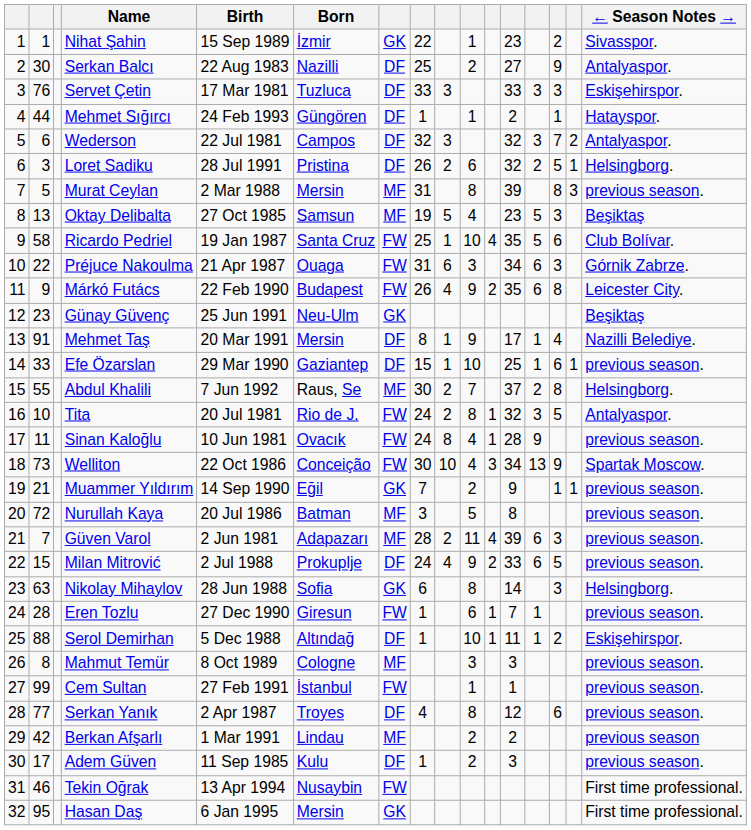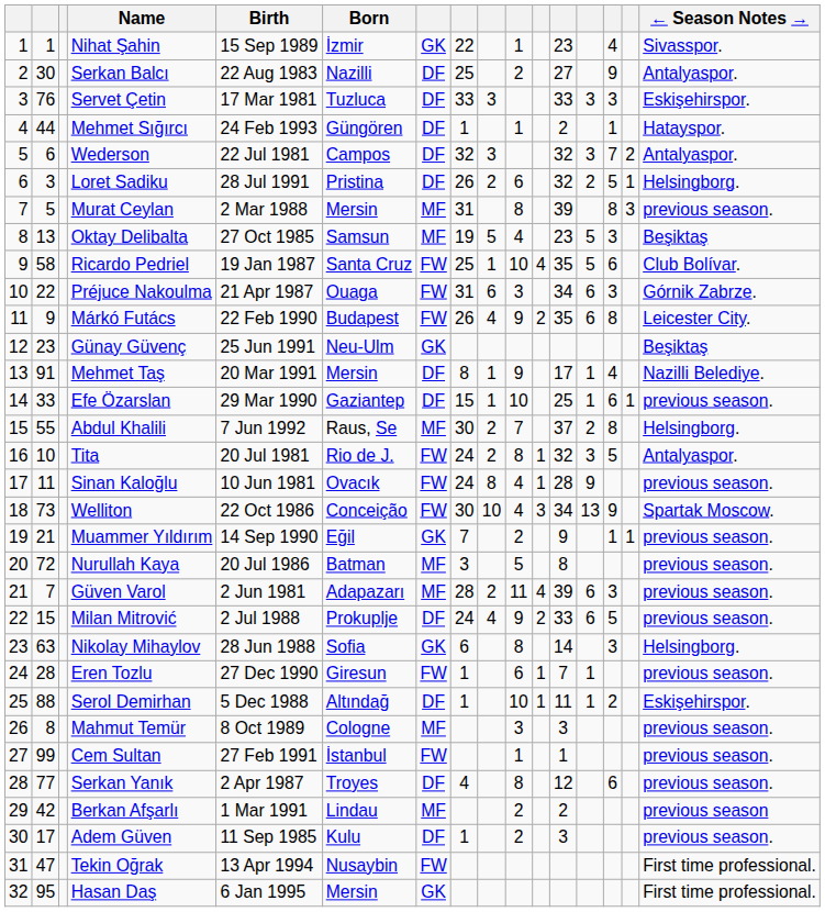 <table class="wikitable sortable">
 <tr>
 <th></th>
 <th></th>
 <th></th>
 <th>Name</th>
 <th>Birth</th>
 <th>Born</th>
 <th></th>
 <th></th>
 <th></th>
 <th></th>
 <th></th>
 <th></th>
 <th></th>
 <th></th>
 <th></th>
 <th><a href='#'>←</a> Season Notes <a href='#'>→</a></th>
 </tr>
 <tr>
 <td align="right">1</td>
 <td align="right">1</td>
 <td></td>
 <td><a href='#'>Nihat Şahin</a></td>
 <td>15 Sep 1989</td>
 <td><a href='#'>İzmir</a></td>
 <td align="center"><a href='#'>GK</a></td>
 <td align="center">22</td>
 <td></td>
 <td align="center">1</td>
 <td></td>
 <td align="center">23</td>
 <td align="center"></td>
-<td align="center">2</td>
+<td align="center">4</td>
 <td></td>
 <td> <a href='#'>Sivasspor</a>.</td>
 </tr>
 <tr>
 <td align="right">2</td>
 <td align="right">30</td>
 <td></td>
 <td><a href='#'>Serkan Balcı</a></td>
 <td>22 Aug 1983</td>
 <td><a href='#'>Nazilli</a></td>
 <td align="center"><a href='#'>DF</a></td>
 <td align="center">25</td>
 <td></td>
 <td align="center">2</td>
 <td></td>
 <td align="center">27</td>
 <td></td>
 <td align="center">9</td>
 <td></td>
 <td> <a href='#'>Antalyaspor</a>.</td>
 </tr>
 <tr>
 <td align="right">3</td>
 <td align="right">76</td>
 <td></td>
 <td><a href='#'>Servet Çetin</a></td>
 <td>17 Mar 1981</td>
 <td><a href='#'>Tuzluca</a></td>
 <td align="center"><a href='#'>DF</a></td>
 <td align="center">33</td>
 <td align="center">3</td>
 <td></td>
 <td></td>
 <td align="center">33</td>
 <td align="center">3</td>
 <td align="center">3</td>
 <td></td>
 <td> <a href='#'>Eskişehirspor</a>.</td>
 </tr>
 <tr>
 <td align="right">4</td>
 <td align="right">44</td>
 <td></td>
 <td><a href='#'>Mehmet Sığırcı</a></td>
 <td>24 Feb 1993</td>
 <td><a href='#'>Güngören</a></td>
 <td align="center"><a href='#'>DF</a></td>
 <td align="center">1</td>
 <td></td>
 <td align="center">1</td>
 <td></td>
 <td align="center">2</td>
 <td></td>
 <td align="center">1</td>
 <td></td>
 <td> <a href='#'>Hatayspor</a>.</td>
 </tr>
 <tr>
 <td align="right">5</td>
 <td align="right">6</td>
 <td></td>
 <td><a href='#'>Wederson</a></td>
 <td>22 Jul 1981</td>
 <td><a href='#'>Campos</a></td>
 <td align="center"><a href='#'>DF</a></td>
 <td align="center">32</td>
 <td align="center">3</td>
 <td></td>
 <td></td>
 <td align="center">32</td>
 <td align="center">3</td>
 <td align="center">7</td>
 <td align="center">2</td>
 <td> <a href='#'>Antalyaspor</a>.</td>
 </tr>
 <tr>
 <td align="right">6</td>
 <td align="right">3</td>
 <td></td>
 <td><a href='#'>Loret Sadiku</a></td>
 <td>28 Jul 1991</td>
 <td><a href='#'>Pristina</a></td>
 <td align="center"><a href='#'>DF</a></td>
 <td align="center">26</td>
 <td align="center">2</td>
 <td align="center">6</td>
 <td></td>
 <td align="center">32</td>
 <td align="center">2</td>
 <td align="center">5</td>
 <td align="center">1</td>
 <td> <a href='#'>Helsingborg</a>.</td>
 </tr>
 <tr>
 <td align="right">7</td>
 <td align="right">5</td>
 <td></td>
 <td><a href='#'>Murat Ceylan</a></td>
 <td>2 Mar 1988</td>
 <td><a href='#'>Mersin</a></td>
 <td align="center"><a href='#'>MF</a></td>
 <td align="center">31</td>
 <td></td>
 <td align="center">8</td>
 <td></td>
 <td align="center">39</td>
 <td></td>
 <td align="center">8</td>
 <td align="center">3</td>
 <td> <a href='#'>previous season</a>.</td>
 </tr>
 <tr>
 <td align="right">8</td>
 <td align="right">13</td>
 <td></td>
 <td><a href='#'>Oktay Delibalta</a></td>
 <td>27 Oct 1985</td>
 <td><a href='#'>Samsun</a></td>
 <td align="center"><a href='#'>MF</a></td>
 <td align="center">19</td>
 <td align="center">5</td>
 <td align="center">4</td>
 <td></td>
 <td align="center">23</td>
 <td align="center">5</td>
 <td align="center">3</td>
 <td></td>
 <td> <a href='#'>Beşiktaş</a></td>
 </tr>
 <tr>
 <td align="right">9</td>
 <td align="right">58</td>
 <td></td>
 <td><a href='#'>Ricardo Pedriel</a></td>
 <td>19 Jan 1987</td>
 <td><a href='#'>Santa Cruz</a></td>
 <td align="center"><a href='#'>FW</a></td>
 <td align="center">25</td>
 <td align="center">1</td>
 <td align="center">10</td>
 <td align="center">4</td>
 <td align="center">35</td>
 <td align="center">5</td>
 <td align="center">6</td>
 <td></td>
 <td> <a href='#'>Club Bolívar</a>.</td>
 </tr>
 <tr>
 <td align="right">10</td>
 <td align="right">22</td>
 <td></td>
 <td><a href='#'>Préjuce Nakoulma</a></td>
 <td>21 Apr 1987</td>
 <td><a href='#'>Ouaga</a></td>
 <td align="center"><a href='#'>FW</a></td>
 <td align="center">31</td>
 <td align="center">6</td>
 <td align="center">3</td>
 <td></td>
 <td align="center">34</td>
 <td align="center">6</td>
 <td align="center">3</td>
 <td></td>
 <td> <a href='#'>Górnik Zabrze</a>.</td>
 </tr>
 <tr>
 <td align="right">11</td>
 <td align="right">9</td>
 <td></td>
 <td><a href='#'>Márkó Futács</a></td>
 <td>22 Feb 1990</td>
 <td><a href='#'>Budapest</a></td>
 <td align="center"><a href='#'>FW</a></td>
 <td align="center">26</td>
 <td align="center">4</td>
 <td align="center">9</td>
 <td align="center">2</td>
 <td align="center">35</td>
 <td align="center">6</td>
 <td align="center">8</td>
 <td></td>
 <td> <a href='#'>Leicester City</a>.</td>
 </tr>
 <tr>
 <td align="right">12</td>
 <td align="right">23</td>
 <td></td>
 <td><a href='#'>Günay Güvenç</a></td>
 <td>25 Jun 1991</td>
 <td><a href='#'>Neu-Ulm</a></td>
 <td align="center"><a href='#'>GK</a></td>
 <td></td>
 <td></td>
 <td></td>
 <td></td>
 <td></td>
 <td></td>
 <td></td>
 <td></td>
 <td> <a href='#'>Beşiktaş</a></td>
 </tr>
 <tr>
 <td align="right">13</td>
 <td align="right">91</td>
 <td></td>
 <td><a href='#'>Mehmet Taş</a></td>
 <td>20 Mar 1991</td>
 <td><a href='#'>Mersin</a></td>
 <td align="center"><a href='#'>DF</a></td>
 <td align="center">8</td>
 <td align="center">1</td>
 <td align="center">9</td>
 <td></td>
 <td align="center">17</td>
 <td align="center">1</td>
 <td align="center">4</td>
 <td></td>
 <td> <a href='#'>Nazilli Belediye</a>.</td>
 </tr>
 <tr>
 <td align="right">14</td>
 <td align="right">33</td>
 <td></td>
 <td><a href='#'>Efe Özarslan</a></td>
 <td>29 Mar 1990</td>
 <td><a href='#'>Gaziantep</a></td>
 <td align="center"><a href='#'>DF</a></td>
 <td align="center">15</td>
 <td align="center">1</td>
 <td align="center">10</td>
 <td></td>
 <td align="center">25</td>
 <td align="center">1</td>
 <td align="center">6</td>
 <td align="center">1</td>
 <td> <a href='#'>previous season</a>.</td>
 </tr>
 <tr>
 <td align="right">15</td>
 <td align="right">55</td>
 <td></td>
 <td><a href='#'>Abdul Khalili</a></td>
 <td>7 Jun 1992</td>
 <td>Raus, <a href='#'>Se</a></td>
 <td align="center"><a href='#'>MF</a></td>
 <td align="center">30</td>
 <td align="center">2</td>
 <td align="center">7</td>
 <td></td>
 <td align="center">37</td>
 <td align="center">2</td>
 <td align="center">8</td>
 <td></td>
 <td> <a href='#'>Helsingborg</a>.</td>
 </tr>
 <tr>
 <td align="right">16</td>
 <td align="right">10</td>
 <td></td>
 <td><a href='#'>Tita</a></td>
 <td>20 Jul 1981</td>
 <td><a href='#'>Rio de J.</a></td>
 <td align="center"><a href='#'>FW</a></td>
 <td align="center">24</td>
 <td align="center">2</td>
 <td align="center">8</td>
 <td align="center">1</td>
 <td align="center">32</td>
 <td align="center">3</td>
 <td align="center">5</td>
 <td></td>
 <td> <a href='#'>Antalyaspor</a>.</td>
 </tr>
 <tr>
 <td align="right">17</td>
 <td align="right">11</td>
 <td></td>
 <td><a href='#'>Sinan Kaloğlu</a></td>
 <td>10 Jun 1981</td>
 <td><a href='#'>Ovacık</a></td>
 <td align="center"><a href='#'>FW</a></td>
 <td align="center">24</td>
 <td align="center">8</td>
 <td align="center">4</td>
 <td align="center">1</td>
 <td align="center">28</td>
 <td align="center">9</td>
 <td></td>
 <td></td>
 <td> <a href='#'>previous season</a>.</td>
 </tr>
 <tr>
 <td align="right">18</td>
 <td align="right">73</td>
 <td></td>
 <td><a href='#'>Welliton</a></td>
 <td>22 Oct 1986</td>
 <td><a href='#'>Conceição</a></td>
 <td align="center"><a href='#'>FW</a></td>
 <td align="center">30</td>
 <td align="center">10</td>
 <td align="center">4</td>
 <td align="center">3</td>
 <td align="center">34</td>
 <td align="center">13</td>
 <td align="center">9</td>
 <td></td>
 <td> <a href='#'>Spartak Moscow</a>.</td>
 </tr>
 <tr>
 <td align="right">19</td>
 <td align="right">21</td>
 <td></td>
 <td><a href='#'>Muammer Yıldırım</a></td>
 <td>14 Sep 1990</td>
 <td><a href='#'>Eğil</a></td>
 <td align="center"><a href='#'>GK</a></td>
 <td align="center">7</td>
 <td></td>
 <td align="center">2</td>
 <td></td>
 <td align="center">9</td>
 <td></td>
 <td align="center">1</td>
 <td align="center">1</td>
 <td> <a href='#'>previous season</a>.</td>
 </tr>
 <tr>
 <td align="right">20</td>
 <td align="right">72</td>
 <td></td>
 <td><a href='#'>Nurullah Kaya</a></td>
 <td>20 Jul 1986</td>
 <td><a href='#'>Batman</a></td>
 <td align="center"><a href='#'>MF</a></td>
 <td align="center">3</td>
 <td></td>
 <td align="center">5</td>
 <td></td>
 <td align="center">8</td>
 <td></td>
 <td></td>
 <td></td>
 <td> <a href='#'>previous season</a>.</td>
 </tr>
 <tr>
 <td align="right">21</td>
 <td align="right">7</td>
 <td></td>
 <td><a href='#'>Güven Varol</a></td>
 <td>2 Jun 1981</td>
 <td><a href='#'>Adapazarı</a></td>
 <td align="center"><a href='#'>MF</a></td>
 <td align="center">28</td>
 <td align="center">2</td>
 <td align="center">11</td>
 <td align="center">4</td>
 <td align="center">39</td>
 <td align="center">6</td>
 <td align="center">3</td>
 <td></td>
 <td> <a href='#'>previous season</a>.</td>
 </tr>
 <tr>
 <td align="right">22</td>
 <td align="right">15</td>
 <td></td>
 <td><a href='#'>Milan Mitrović</a></td>
 <td>2 Jul 1988</td>
 <td><a href='#'>Prokuplje</a></td>
 <td align="center"><a href='#'>DF</a></td>
 <td align="center">24</td>
 <td align="center">4</td>
 <td align="center">9</td>
 <td align="center">2</td>
 <td align="center">33</td>
 <td align="center">6</td>
 <td align="center">5</td>
 <td></td>
 <td> <a href='#'>previous season</a>.</td>
 </tr>
 <tr>
 <td align="right">23</td>
 <td align="right">63</td>
 <td></td>
 <td><a href='#'>Nikolay Mihaylov</a></td>
 <td>28 Jun 1988</td>
 <td><a href='#'>Sofia</a></td>
 <td align="center"><a href='#'>GK</a></td>
 <td align="center">6</td>
 <td></td>
 <td align="center">8</td>
 <td></td>
 <td align="center">14</td>
 <td></td>
 <td align="center">3</td>
 <td></td>
 <td> <a href='#'>Helsingborg</a>.</td>
 </tr>
 <tr>
 <td align="right">24</td>
 <td align="right">28</td>
 <td></td>
 <td><a href='#'>Eren Tozlu</a></td>
 <td>27 Dec 1990</td>
 <td><a href='#'>Giresun</a></td>
 <td align="center"><a href='#'>FW</a></td>
 <td align="center">1</td>
 <td></td>
 <td align="center">6</td>
 <td align="center">1</td>
 <td align="center">7</td>
 <td align="center">1</td>
 <td></td>
 <td></td>
 <td> <a href='#'>previous season</a>.</td>
 </tr>
 <tr>
 <td align="right">25</td>
 <td align="right">88</td>
 <td></td>
 <td><a href='#'>Serol Demirhan</a></td>
 <td>5 Dec 1988</td>
 <td><a href='#'>Altındağ</a></td>
 <td align="center"><a href='#'>DF</a></td>
 <td align="center">1</td>
 <td></td>
 <td align="center">10</td>
 <td align="center">1</td>
 <td align="center">11</td>
 <td align="center">1</td>
 <td align="center">2</td>
 <td></td>
 <td> <a href='#'>Eskişehirspor</a>.</td>
 </tr>
 <tr>
 <td align="right">26</td>
 <td align="right">8</td>
 <td></td>
 <td><a href='#'>Mahmut Temür</a></td>
 <td>8 Oct 1989</td>
 <td><a href='#'>Cologne</a></td>
 <td align="center"><a href='#'>MF</a></td>
 <td></td>
 <td></td>
 <td align="center">3</td>
 <td></td>
 <td align="center">3</td>
 <td></td>
 <td></td>
 <td></td>
 <td> <a href='#'>previous season</a>.</td>
 </tr>
 <tr>
 <td align="right">27</td>
 <td align="right">99</td>
 <td></td>
 <td><a href='#'>Cem Sultan</a></td>
 <td>27 Feb 1991</td>
 <td><a href='#'>İstanbul</a></td>
 <td align="center"><a href='#'>FW</a></td>
 <td></td>
 <td></td>
 <td align="center">1</td>
 <td></td>
 <td align="center">1</td>
 <td></td>
 <td></td>
 <td></td>
 <td> <a href='#'>previous season</a>.</td>
 </tr>
 <tr>
 <td align="right">28</td>
 <td align="right">77</td>
 <td></td>
 <td><a href='#'>Serkan Yanık</a></td>
 <td>2 Apr 1987</td>
 <td><a href='#'>Troyes</a></td>
 <td align="center"><a href='#'>DF</a></td>
 <td align="center">4</td>
 <td></td>
 <td align="center">8</td>
 <td></td>
 <td align="center">12</td>
 <td></td>
 <td align="center">6</td>
 <td></td>
 <td> <a href='#'>previous season</a>.</td>
 </tr>
 <tr>
 <td align="right">29</td>
 <td align="right">42</td>
 <td></td>
 <td><a href='#'>Berkan Afşarlı</a></td>
 <td>1 Mar 1991</td>
 <td><a href='#'>Lindau</a></td>
 <td align="center"><a href='#'>MF</a></td>
 <td></td>
 <td></td>
 <td align="center">2</td>
 <td></td>
 <td align="center">2</td>
 <td></td>
 <td></td>
 <td></td>
 <td> <a href='#'>previous season</a></td>
 </tr>
 <tr>
 <td align="right">30</td>
 <td align="right">17</td>
 <td></td>
 <td><a href='#'>Adem Güven</a></td>
 <td>11 Sep 1985</td>
 <td><a href='#'>Kulu</a></td>
 <td align="center"><a href='#'>DF</a></td>
 <td align="center">1</td>
 <td></td>
 <td align="center">2</td>
 <td></td>
 <td align="center">3</td>
 <td></td>
 <td></td>
 <td></td>
 <td> <a href='#'>previous season</a>.</td>
 </tr>
 <tr>
 <td align="right">31</td>
-<td align="right">46</td>
+<td align="right">47</td>
 <td></td>
 <td><a href='#'>Tekin Oğrak</a></td>
 <td>13 Apr 1994</td>
 <td><a href='#'>Nusaybin</a></td>
 <td align="center"><a href='#'>FW</a></td>
 <td></td>
 <td></td>
 <td></td>
 <td></td>
 <td></td>
 <td></td>
 <td></td>
 <td></td>
 <td>First time professional.</td>
 </tr>
 <tr>
 <td align="right">32</td>
 <td align="right">95</td>
 <td></td>
 <td><a href='#'>Hasan Daş</a></td>
 <td>6 Jan 1995</td>
 <td><a href='#'>Mersin</a></td>
 <td align="center"><a href='#'>GK</a></td>
 <td></td>
 <td></td>
 <td></td>
 <td></td>
 <td></td>
 <td></td>
 <td></td>
 <td></td>
 <td>First time professional.</td>
 </tr>
 </table>
